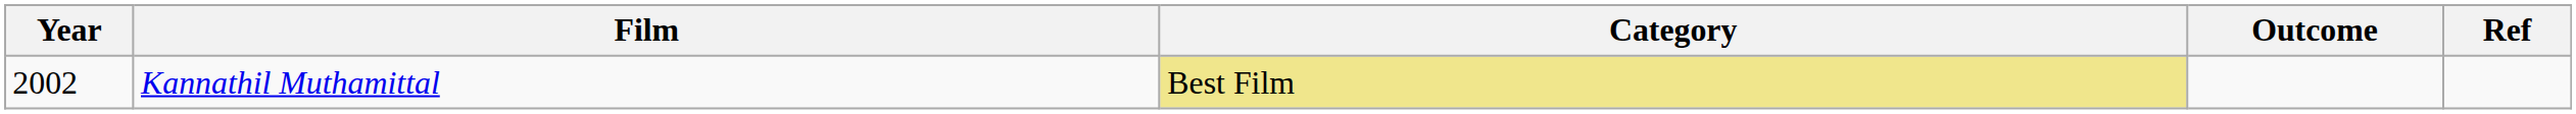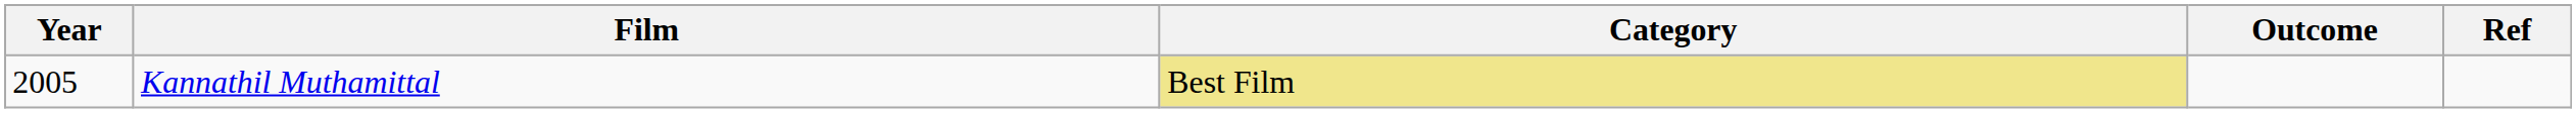 <table class="wikitable" style="width:100%;">
 <tr>
 <th width=5%>Year</th>
 <th style="width:40%;">Film</th>
 <th style="width:40%;">Category</th>
 <th style="width:10%;">Outcome</th>
 <th style="width:5%;">Ref</th>
 </tr>
 <tr>
-<td>2002</td>
+<td>2005</td>
 <td><em><a href='#'>Kannathil Muthamittal</a></em></td>
 <td style="background: khaki;">Best Film</td>
 <td></td>
 <td></td>
 </tr>
 </table>
